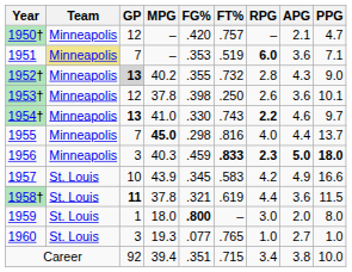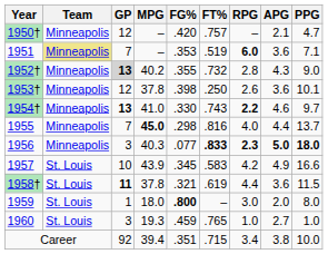 <table class="wikitable sortable" style="font-size:95%; text-align:right;">
 <tr>
 <th>Year</th>
 <th>Team</th>
 <th>GP</th>
 <th>MPG</th>
 <th>FG%</th>
 <th>FT%</th>
 <th>RPG</th>
 <th>APG</th>
 <th>PPG</th>
 </tr>
 <tr>
 <td style="text-align:left;background:#afe6ba;"><a href='#'>1950</a>†</td>
 <td style="text-align:left;"><a href='#'>Minneapolis</a></td>
 <td>12</td>
 <td>–</td>
 <td>.420</td>
 <td>.757</td>
 <td>–</td>
 <td>2.1</td>
 <td>4.7</td>
 </tr>
 <tr>
 <td style="text-align:left;"><a href='#'>1951</a></td>
 <td style="background: khaki; text-align:left;"><a href='#'>Minneapolis</a></td>
 <td>7</td>
 <td>–</td>
 <td>.353</td>
 <td>.519</td>
 <td><strong>6.0</strong></td>
 <td>3.6</td>
 <td>7.1</td>
 </tr>
 <tr>
 <td style="text-align:left;background:#afe6ba;"><a href='#'>1952</a>†</td>
 <td style="text-align:left;"><a href='#'>Minneapolis</a></td>
 <td style="background: lightgrey;"><strong>13</strong></td>
 <td>40.2</td>
 <td>.355</td>
 <td>.732</td>
 <td>2.8</td>
 <td>4.3</td>
 <td>9.0</td>
 </tr>
 <tr>
 <td style="text-align:left;background:#afe6ba;"><a href='#'>1953</a>†</td>
 <td style="text-align:left;"><a href='#'>Minneapolis</a></td>
 <td>12</td>
 <td>37.8</td>
 <td>.398</td>
 <td>.250</td>
 <td>2.6</td>
 <td>3.6</td>
 <td>10.1</td>
 </tr>
 <tr>
 <td style="text-align:left;background:#afe6ba;"><a href='#'>1954</a>†</td>
 <td style="text-align:left;"><a href='#'>Minneapolis</a></td>
 <td><strong>13</strong></td>
 <td>41.0</td>
 <td>.330</td>
 <td>.743</td>
 <td><strong>2.2</strong></td>
 <td>4.6</td>
 <td>9.7</td>
 </tr>
 <tr>
 <td style="text-align:left;"><a href='#'>1955</a></td>
 <td style="text-align:left;"><a href='#'>Minneapolis</a></td>
 <td>7</td>
 <td><strong>45.0</strong></td>
 <td>.298</td>
 <td>.816</td>
 <td>4.0</td>
 <td>4.4</td>
 <td>13.7</td>
 </tr>
 <tr>
 <td style="text-align:left;"><a href='#'>1956</a></td>
 <td style="text-align:left;"><a href='#'>Minneapolis</a></td>
 <td>3</td>
 <td>40.3</td>
-<td>.459</td>
+<td>.077</td>
 <td><strong>.833</strong></td>
 <td><strong>2.3</strong></td>
 <td><strong>5.0</strong></td>
 <td><strong>18.0</strong></td>
 </tr>
 <tr>
 <td style="text-align:left;"><a href='#'>1957</a></td>
 <td style="text-align:left;"><a href='#'>St. Louis</a></td>
 <td>10</td>
 <td>43.9</td>
 <td>.345</td>
 <td>.583</td>
 <td>4.2</td>
 <td>4.9</td>
 <td>16.6</td>
 </tr>
 <tr>
 <td style="text-align:left;background:#afe6ba;"><a href='#'>1958</a>†</td>
 <td style="text-align:left;"><a href='#'>St. Louis</a></td>
 <td><strong>11</strong></td>
 <td>37.8</td>
 <td>.321</td>
 <td>.619</td>
 <td>4.4</td>
 <td>3.6</td>
 <td>11.5</td>
 </tr>
 <tr>
 <td style="text-align:left;"><a href='#'>1959</a></td>
 <td style="text-align:left;"><a href='#'>St. Louis</a></td>
 <td>1</td>
 <td>18.0</td>
 <td><strong>.800</strong></td>
 <td>–</td>
 <td>3.0</td>
 <td>2.0</td>
 <td>8.0</td>
 </tr>
 <tr>
 <td style="text-align:left;"><a href='#'>1960</a></td>
 <td style="text-align:left;"><a href='#'>St. Louis</a></td>
 <td>3</td>
 <td>19.3</td>
-<td>.077</td>
+<td>.459</td>
 <td>.765</td>
 <td>1.0</td>
 <td>2.7</td>
 <td>1.0</td>
 </tr>
 <tr class="sortbottom">
 <td colspan="2" style="text-align:center;">Career</td>
 <td>92</td>
 <td>39.4</td>
 <td>.351</td>
 <td>.715</td>
 <td>3.4</td>
 <td>3.8</td>
 <td>10.0</td>
 </tr>
 </table>
